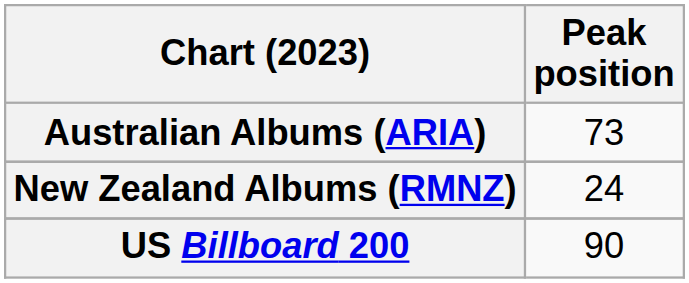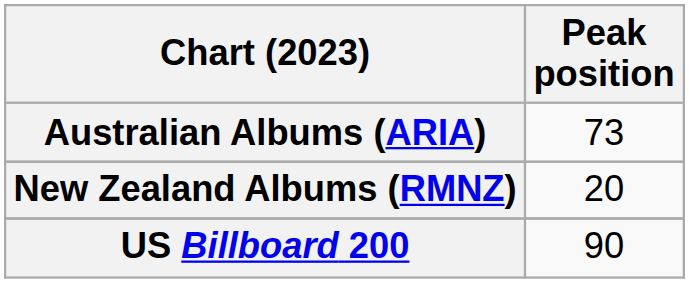 <table class="wikitable sortable plainrowheaders" style="text-align:center">
 <tr>
 <th scope="col">Chart (2023)</th>
 <th scope="col">Peak<br>position</th>
 </tr>
 <tr>
 <th scope="row">Australian Albums (<a href='#'>ARIA</a>)</th>
 <td>73</td>
 </tr>
 <tr>
 </tr>
 <tr>
 </tr>
 <tr>
 </tr>
 <tr>
 <th scope="row">New Zealand Albums (<a href='#'>RMNZ</a>)</th>
-<td>24</td>
+<td>20</td>
 </tr>
 <tr>
 </tr>
 <tr>
 </tr>
 <tr>
 <th scope="row">US <a href='#'><em>Billboard</em> 200</a></th>
 <td>90</td>
 </tr>
 </table>
